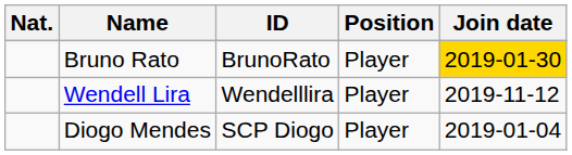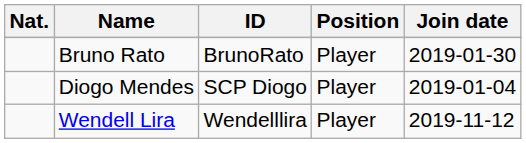 <table class="wikitable">
 <tr>
 <th>Nat.</th>
 <th>Name</th>
 <th>ID</th>
 <th>Position</th>
 <th>Join date</th>
 </tr>
 <tr>
 </tr>
 <tr>
 <td></td>
 <td>Bruno Rato</td>
 <td>BrunoRato</td>
 <td>Player</td>
-<td style="background: gold;">2019-01-30</td>
+<td>2019-01-30</td>
+</tr>
+<tr>
+<td></td>
+<td>Diogo Mendes</td>
+<td>SCP Diogo</td>
+<td>Player</td>
+<td>2019-01-04</td>
 </tr>
 <tr>
 <td></td>
 <td><a href='#'>Wendell Lira</a></td>
 <td>Wendelllira</td>
 <td>Player</td>
 <td>2019-11-12</td>
 </tr>
-<tr>
-<td></td>
-<td>Diogo Mendes</td>
-<td>SCP Diogo</td>
-<td>Player</td>
-<td>2019-01-04</td>
-</tr>
 </table>
